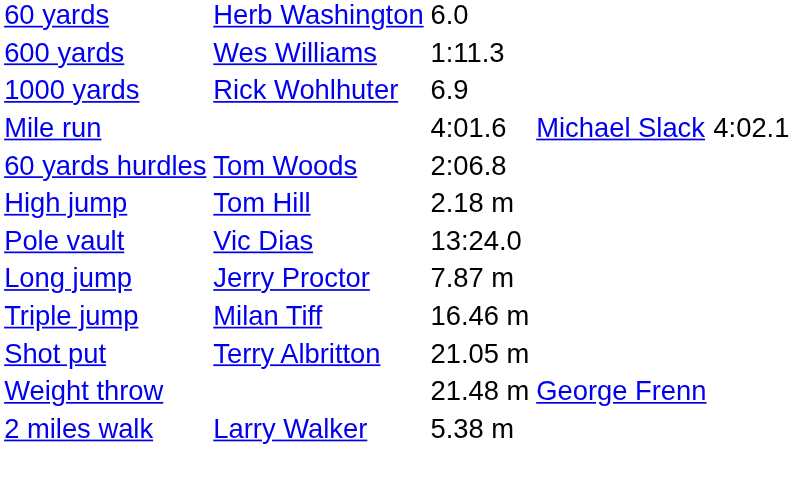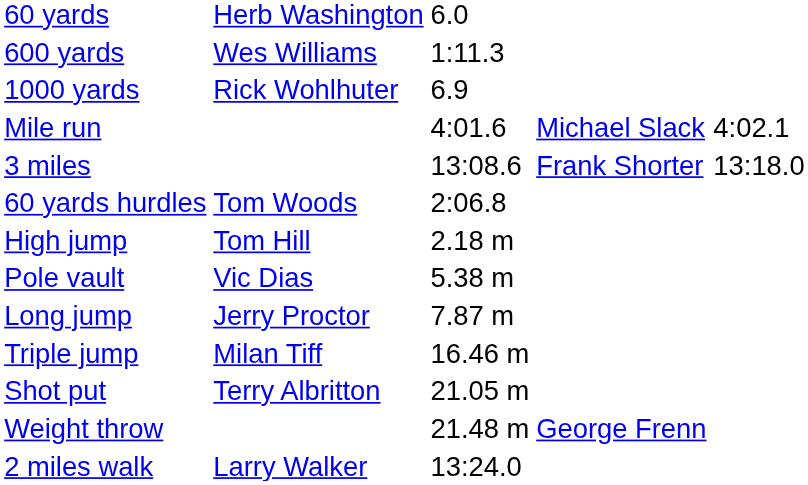 <table>
 <tr>
 <td><a href='#'>60 yards</a></td>
 <td><a href='#'>Herb Washington</a></td>
 <td>6.0</td>
 <td></td>
 <td></td>
 <td></td>
 <td></td>
 </tr>
 <tr>
 <td><a href='#'>600 yards</a></td>
 <td><a href='#'>Wes Williams</a></td>
 <td>1:11.3</td>
 <td></td>
 <td></td>
 <td></td>
 <td></td>
 </tr>
 <tr>
 <td><a href='#'>1000 yards</a></td>
 <td><a href='#'>Rick Wohlhuter</a></td>
 <td>6.9</td>
 <td></td>
 <td></td>
 <td></td>
 <td></td>
 </tr>
 <tr>
 <td><a href='#'>Mile run</a></td>
 <td></td>
 <td>4:01.6</td>
 <td><a href='#'>Michael Slack</a></td>
 <td>4:02.1</td>
 <td></td>
 <td></td>
 </tr>
 <tr>
+<td><a href='#'>3 miles</a></td>
+<td></td>
+<td>13:08.6</td>
+<td><a href='#'>Frank Shorter</a></td>
+<td>13:18.0</td>
+<td></td>
+<td></td>
+</tr>
+<tr>
 <td><a href='#'>60 yards hurdles</a></td>
 <td><a href='#'>Tom Woods</a></td>
 <td>2:06.8</td>
 <td></td>
 <td></td>
 <td></td>
 <td></td>
 </tr>
 <tr>
 <td><a href='#'>High jump</a></td>
 <td><a href='#'>Tom Hill</a></td>
 <td>2.18 m</td>
 <td></td>
 <td></td>
 <td></td>
 <td></td>
 </tr>
 <tr>
 <td><a href='#'>Pole vault</a></td>
 <td><a href='#'>Vic Dias</a></td>
-<td>13:24.0</td>
+<td>5.38 m</td>
 <td></td>
 <td></td>
 <td></td>
 <td></td>
 </tr>
 <tr>
 <td><a href='#'>Long jump</a></td>
 <td><a href='#'>Jerry Proctor</a></td>
 <td>7.87 m</td>
 <td></td>
 <td></td>
 <td></td>
 <td></td>
 </tr>
 <tr>
 <td><a href='#'>Triple jump</a></td>
 <td><a href='#'>Milan Tiff</a></td>
 <td>16.46 m</td>
 <td></td>
 <td></td>
 <td></td>
 <td></td>
 </tr>
 <tr>
 <td><a href='#'>Shot put</a></td>
 <td><a href='#'>Terry Albritton</a></td>
 <td>21.05 m</td>
 <td></td>
 <td></td>
 <td></td>
 <td></td>
 </tr>
 <tr>
 <td><a href='#'>Weight throw</a></td>
 <td></td>
 <td>21.48 m</td>
 <td><a href='#'>George Frenn</a></td>
 <td></td>
 <td></td>
 <td></td>
 </tr>
 <tr>
 <td><a href='#'>2 miles walk</a></td>
 <td><a href='#'>Larry Walker</a></td>
-<td>5.38 m</td>
+<td>13:24.0</td>
 <td></td>
 <td></td>
 <td></td>
 <td></td>
 </tr>
 </table>
